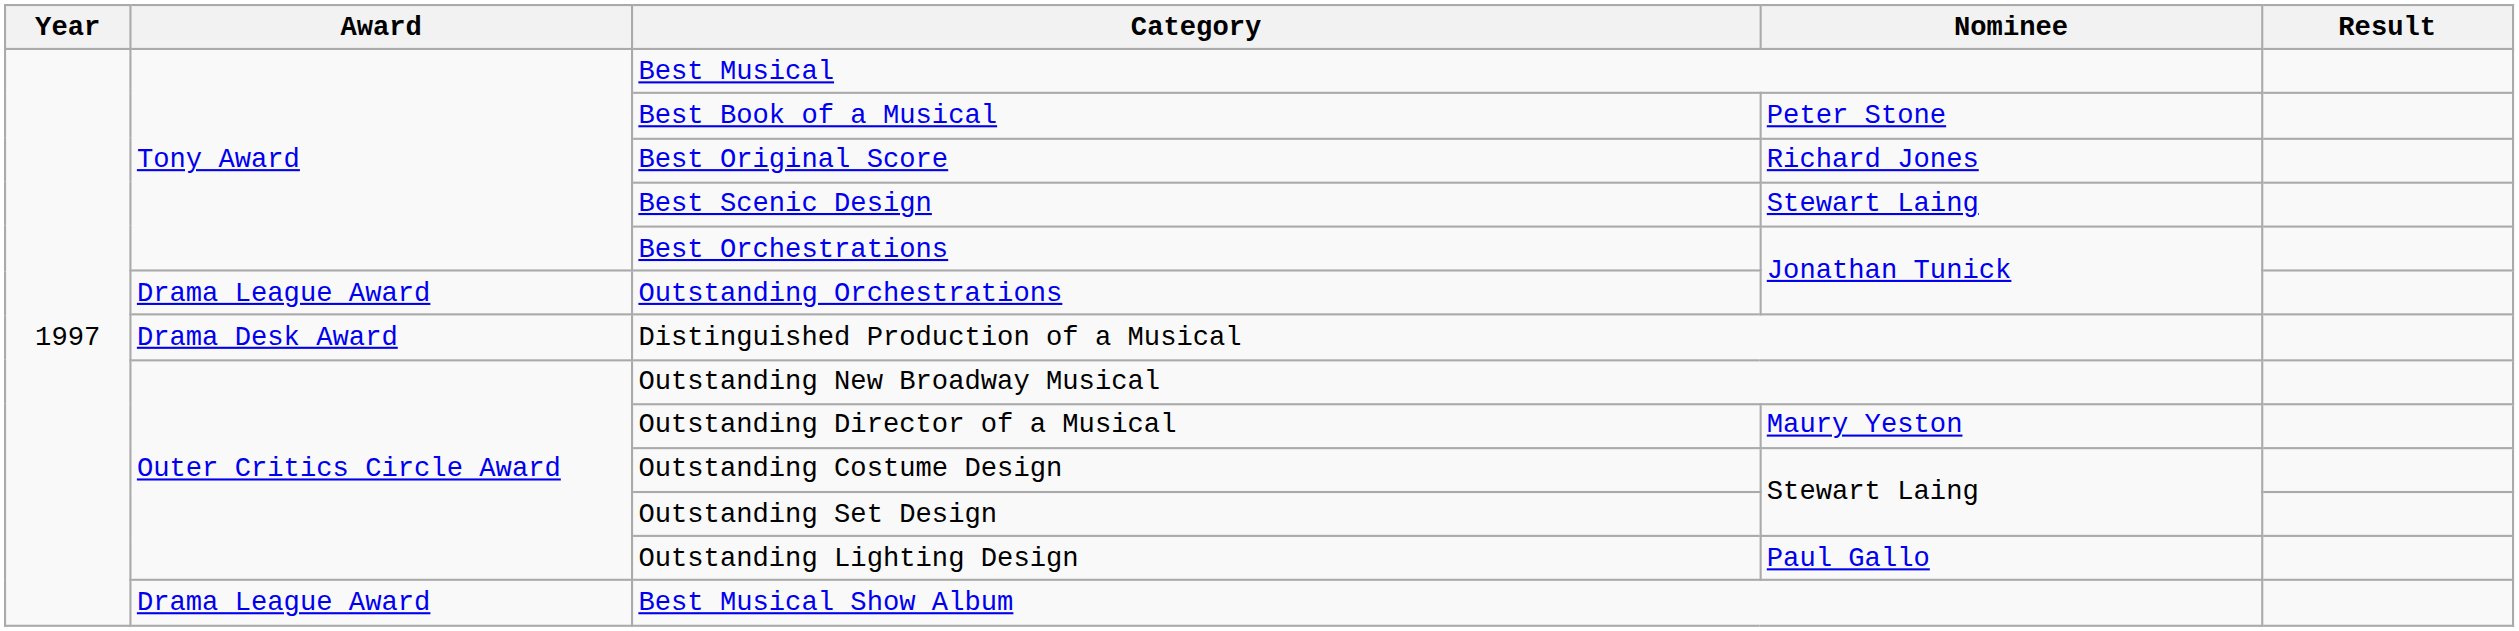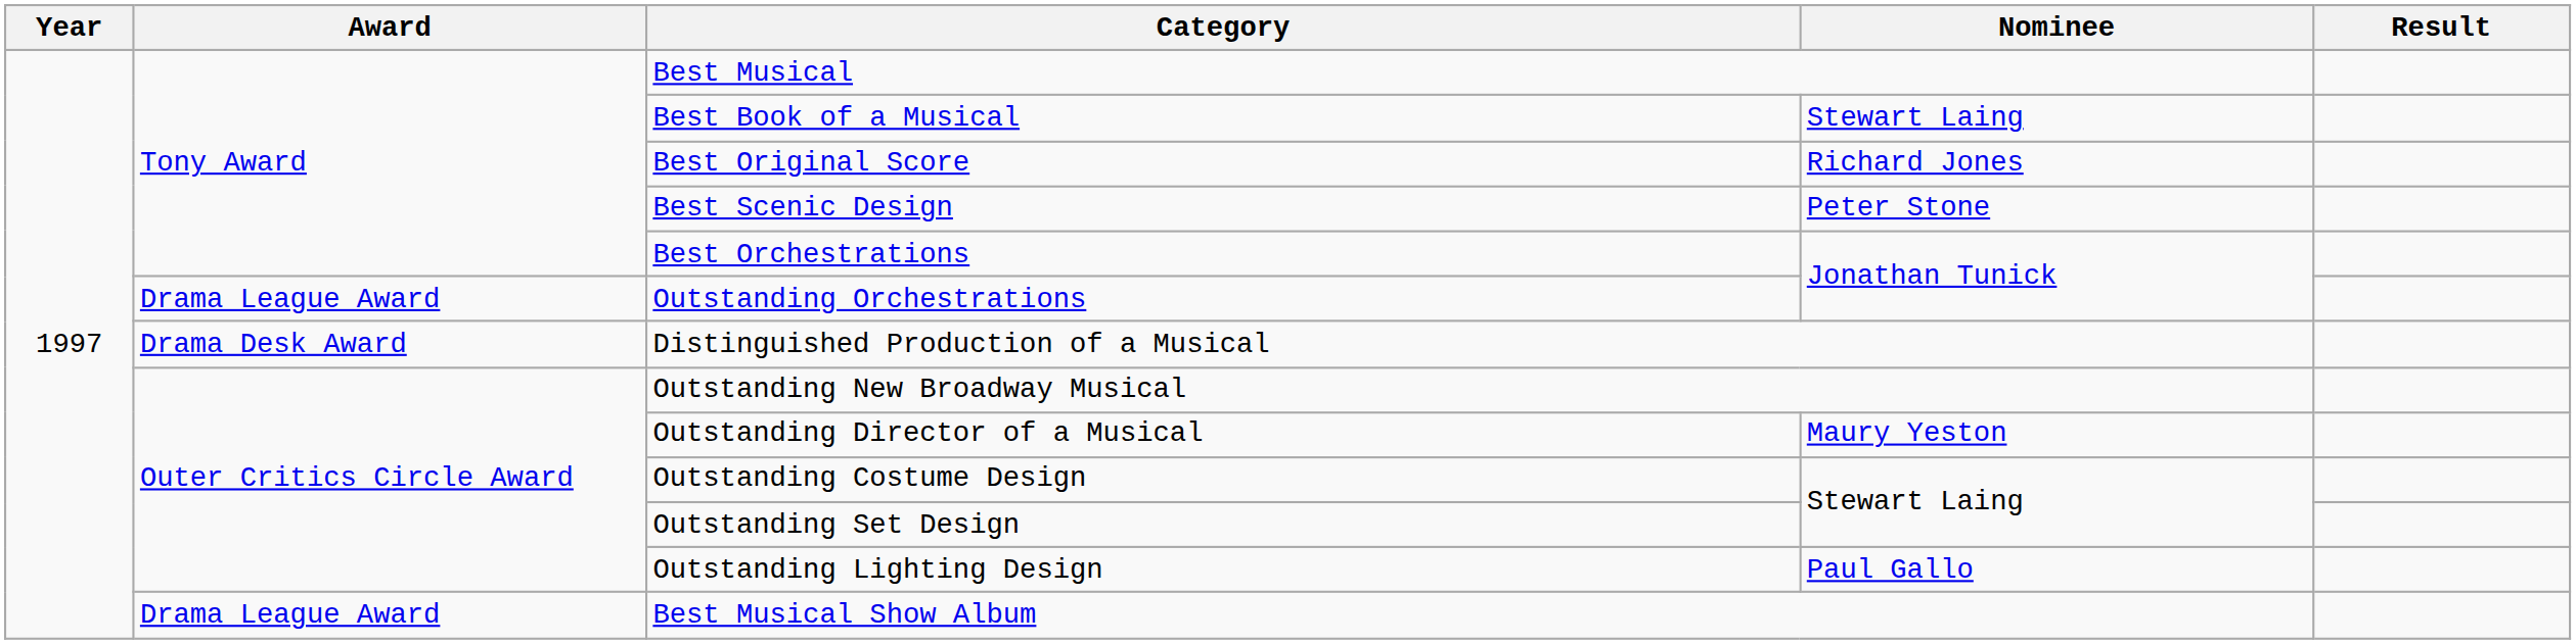 <table class="wikitable" width="95%">
 <tr>
 <th width="5%">Year</th>
 <th width="20%">Award</th>
 <th width="45%">Category</th>
 <th width="20%">Nominee</th>
 <th width="10%">Result</th>
 </tr>
 <tr>
 <td rowspan="13" align="center">1997</td>
 <td rowspan="5"><a href='#'>Tony Award</a></td>
 <td colspan="2"><a href='#'>Best Musical</a></td>
 <td></td>
 </tr>
 <tr>
 <td><a href='#'>Best Book of a Musical</a></td>
-<td><a href='#'>Peter Stone</a></td>
+<td><a href='#'>Stewart Laing</a></td>
 <td></td>
 </tr>
 <tr>
 <td><a href='#'>Best Original Score</a></td>
 <td><a href='#'>Richard Jones</a></td>
 <td></td>
 </tr>
 <tr>
 <td><a href='#'>Best Scenic Design</a></td>
-<td><a href='#'>Stewart Laing</a></td>
+<td><a href='#'>Peter Stone</a></td>
 <td></td>
 </tr>
 <tr>
 <td><a href='#'>Best Orchestrations</a></td>
 <td rowspan="2"><a href='#'>Jonathan Tunick</a></td>
 <td></td>
 </tr>
 <tr>
 <td><a href='#'>Drama League Award</a></td>
 <td><a href='#'>Outstanding Orchestrations</a></td>
 <td></td>
 </tr>
 <tr>
 <td><a href='#'>Drama Desk Award</a></td>
 <td colspan="2">Distinguished Production of a Musical</td>
 <td></td>
 </tr>
 <tr>
 <td rowspan="5"><a href='#'>Outer Critics Circle Award</a></td>
 <td colspan="2">Outstanding New Broadway Musical</td>
 <td></td>
 </tr>
 <tr>
 <td>Outstanding Director of a Musical</td>
 <td><a href='#'>Maury Yeston</a></td>
 <td></td>
 </tr>
 <tr>
 <td>Outstanding Costume Design</td>
 <td rowspan="2">Stewart Laing</td>
 <td></td>
 </tr>
 <tr>
 <td>Outstanding Set Design</td>
 <td></td>
 </tr>
 <tr>
 <td>Outstanding Lighting Design</td>
 <td><a href='#'>Paul Gallo</a></td>
 <td></td>
 </tr>
 <tr>
 <td><a href='#'>Drama League Award</a></td>
 <td colspan="2"><a href='#'>Best Musical Show Album</a></td>
 <td></td>
 </tr>
 </table>
